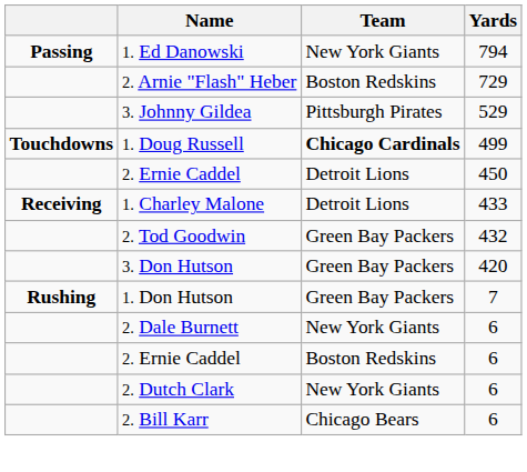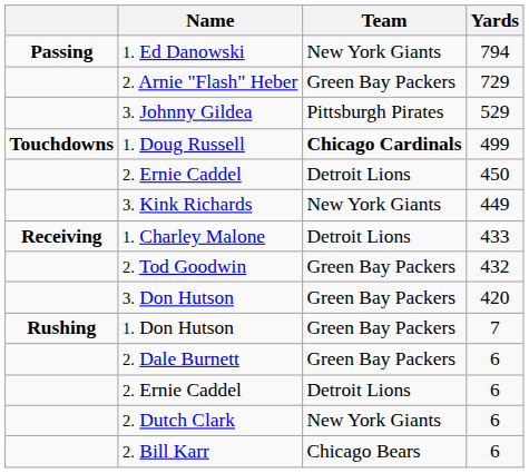 <table class="wikitable">
 <tr>
 <th></th>
 <th>Name</th>
 <th>Team</th>
 <th>Yards</th>
 </tr>
 <tr align="center">
 <td><strong>Passing</strong></td>
 <td style="text-align:left;"><small>1.</small> <a href='#'>Ed Danowski</a></td>
 <td style="text-align:left;">New York Giants</td>
 <td>794</td>
 </tr>
 <tr align="center">
 <td></td>
 <td style="text-align:left;"><small>2.</small> <a href='#'>Arnie "Flash" Heber</a></td>
-<td style="text-align:left;">Boston Redskins</td>
+<td style="text-align:left;">Green Bay Packers</td>
 <td>729</td>
 </tr>
 <tr align="center">
 <td></td>
 <td style="text-align:left;"><small>3.</small> <a href='#'>Johnny Gildea</a></td>
 <td style="text-align:left;">Pittsburgh Pirates</td>
 <td>529</td>
 </tr>
 <tr align="center">
 <td><strong>Touchdowns</strong></td>
 <td style="text-align:left;"><small>1.</small> <a href='#'>Doug Russell</a></td>
 <td style="text-align:left;"><strong>Chicago Cardinals</strong></td>
 <td>499</td>
 </tr>
 <tr align="center">
 <td></td>
 <td style="text-align:left;"><small>2.</small> <a href='#'>Ernie Caddel</a></td>
 <td style="text-align:left;">Detroit Lions</td>
 <td>450</td>
+</tr>
+<tr align="center">
+<td></td>
+<td style="text-align:left;"><small>3.</small> <a href='#'>Kink Richards</a></td>
+<td style="text-align:left;">New York Giants</td>
+<td>449</td>
 </tr>
 <tr align="center">
 <td><strong>Receiving</strong></td>
 <td style="text-align:left;"><small>1.</small> <a href='#'>Charley Malone</a></td>
 <td style="text-align:left;">Detroit Lions</td>
 <td>433</td>
 </tr>
 <tr align="center">
 <td></td>
 <td style="text-align:left;"><small>2.</small> <a href='#'>Tod Goodwin</a></td>
 <td style="text-align:left;">Green Bay Packers</td>
 <td>432</td>
 </tr>
 <tr align="center">
 <td></td>
 <td style="text-align:left;"><small>3.</small> <a href='#'>Don Hutson</a></td>
 <td style="text-align:left;">Green Bay Packers</td>
 <td>420</td>
 </tr>
 <tr align="center">
 <td><strong>Rushing</strong></td>
 <td style="text-align:left;"><small>1.</small> Don Hutson</td>
 <td style="text-align:left;">Green Bay Packers</td>
 <td>7</td>
 </tr>
 <tr align="center">
 <td></td>
 <td style="text-align:left;"><small>2.</small> <a href='#'>Dale Burnett</a></td>
-<td style="text-align:left;">New York Giants</td>
+<td style="text-align:left;">Green Bay Packers</td>
 <td>6</td>
 </tr>
 <tr align="center">
 <td></td>
 <td style="text-align:left;"><small>2.</small> Ernie Caddel</td>
-<td style="text-align:left;">Boston Redskins</td>
+<td style="text-align:left;">Detroit Lions</td>
 <td>6</td>
 </tr>
 <tr align="center">
 <td></td>
 <td style="text-align:left;"><small>2.</small> <a href='#'>Dutch Clark</a></td>
 <td style="text-align:left;">New York Giants</td>
 <td>6</td>
 </tr>
 <tr align="center">
 <td></td>
 <td style="text-align:left;"><small>2.</small> <a href='#'>Bill Karr</a></td>
 <td style="text-align:left;">Chicago Bears</td>
 <td>6</td>
 </tr>
 </table>
